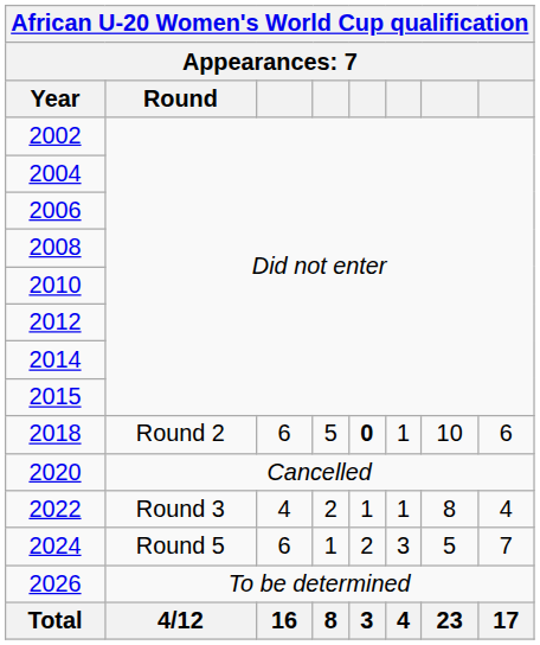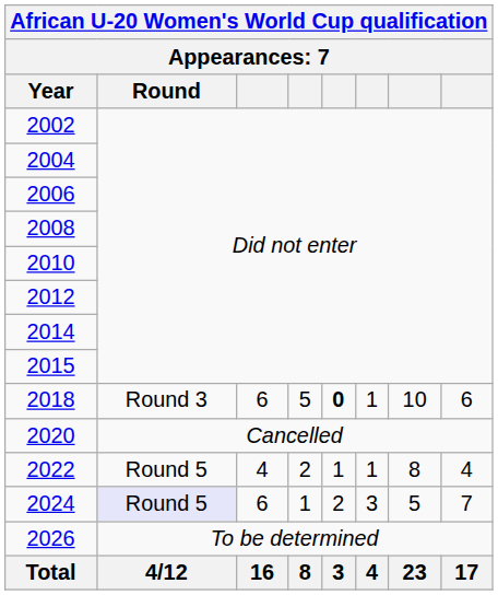 <table class="wikitable" style="text-align: center;">
 <tr>
 <th colspan=8><a href='#'>African U-20 Women's World Cup qualification</a></th>
 </tr>
 <tr>
 <th colspan=8>Appearances: 7</th>
 </tr>
 <tr>
 <th>Year</th>
 <th>Round</th>
 <th></th>
 <th></th>
 <th></th>
 <th></th>
 <th></th>
 <th></th>
 </tr>
 <tr>
 <td><a href='#'>2002</a></td>
 <td colspan=7 rowspan=8><em>Did not enter</em></td>
 </tr>
 <tr>
 <td><a href='#'>2004</a></td>
 </tr>
 <tr>
 <td><a href='#'>2006</a></td>
 </tr>
 <tr>
 <td><a href='#'>2008</a></td>
 </tr>
 <tr>
 <td><a href='#'>2010</a></td>
 </tr>
 <tr>
 <td><a href='#'>2012</a></td>
 </tr>
 <tr>
 <td><a href='#'>2014</a></td>
 </tr>
 <tr>
 <td><a href='#'>2015</a></td>
 </tr>
 <tr>
 <td><a href='#'>2018</a></td>
-<td>Round 2</td>
+<td>Round 3</td>
 <td>6</td>
 <td>5</td>
 <td><strong>0</strong></td>
 <td>1</td>
 <td>10</td>
 <td>6</td>
 </tr>
 <tr>
 <td><a href='#'>2020</a></td>
 <td colspan=7><em>Cancelled</em></td>
 </tr>
 <tr>
 <td><a href='#'>2022</a></td>
-<td>Round 3</td>
+<td>Round 5</td>
 <td>4</td>
 <td>2</td>
 <td>1</td>
 <td>1</td>
 <td>8</td>
 <td>4</td>
 </tr>
 <tr>
 <td><a href='#'>2024</a></td>
-<td>Round 5</td>
+<td style="background: lavender;">Round 5</td>
 <td>6</td>
 <td>1</td>
 <td>2</td>
 <td>3</td>
 <td>5</td>
 <td>7</td>
 </tr>
 <tr>
 <td><a href='#'>2026</a></td>
 <td colspan=7><em>To be determined</em></td>
 </tr>
 <tr>
 <th>Total</th>
 <th>4/12</th>
 <th>16</th>
 <th>8</th>
 <th>3</th>
 <th>4</th>
 <th>23</th>
 <th>17</th>
 </tr>
 </table>
